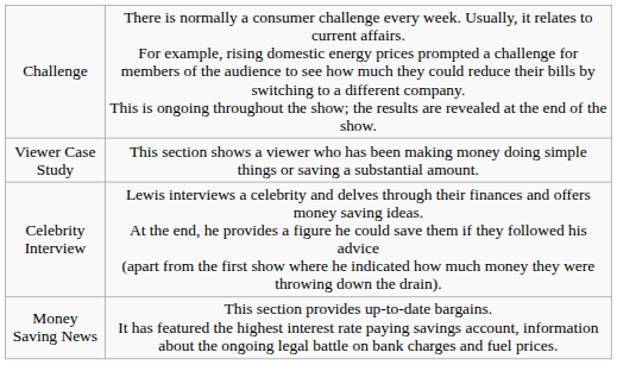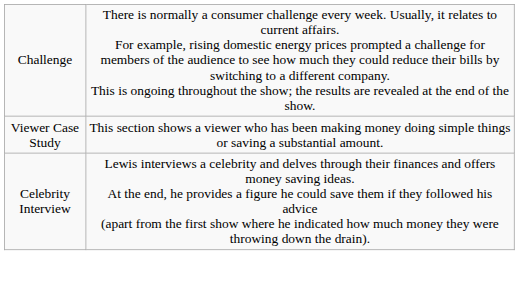 <table class="wikitable" style="text-align:center;">
 <tr>
 <td>Challenge</td>
 <td>There is normally a consumer challenge every week. Usually, it relates to current affairs.<br>For example, rising domestic energy prices prompted a challenge for members of the audience to see how much they could reduce their bills by switching to a different company.<br>This is ongoing throughout the show; the results are revealed at the end of the show.</td>
 </tr>
 <tr>
 <td>Viewer Case Study</td>
 <td>This section shows a viewer who has been making money doing simple things or saving a substantial amount.</td>
 </tr>
 <tr>
 <td>Celebrity Interview</td>
 <td>Lewis interviews a celebrity and delves through their finances and offers money saving ideas.<br>At the end, he provides a figure he could save them if they followed his advice<br>(apart from the first show where he indicated how much money they were throwing down the drain).</td>
 </tr>
-<tr>
-<td>Money Saving News</td>
-<td>This section provides up-to-date bargains.<br>It has featured the highest interest rate paying savings account, information about the ongoing legal battle on bank charges and fuel prices.</td>
-</tr>
 </table>
